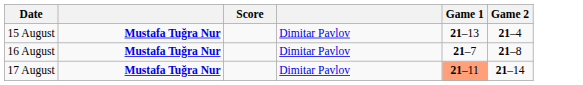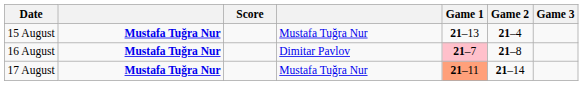 <table class="wikitable" style="text-align: center; font-size:90% ">
 <tr>
 <th width="60">Date</th>
 <th align="right" width="200"></th>
 <th width="60">Score</th>
 <th align="left" width="200"></th>
 <th width="50">Game 1</th>
 <th width="50">Game 2</th>
+<th width="50">Game 3</th>
 </tr>
 <tr>
 <td>15 August</td>
 <td align="right"><strong><a href='#'>Mustafa Tuğra Nur</a> </strong></td>
 <td align="center"></td>
-<td align="left"> <a href='#'>Dimitar Pavlov</a></td>
+<td align="left"> <a href='#'>Mustafa Tuğra Nur</a></td>
 <td><strong>21</strong>–13</td>
 <td><strong>21</strong>–4</td>
+<td></td>
 </tr>
 <tr>
 <td>16 August</td>
 <td align="right"><strong><a href='#'>Mustafa Tuğra Nur</a> </strong></td>
 <td align="center"></td>
 <td align="left"> <a href='#'>Dimitar Pavlov</a></td>
-<td><strong>21</strong>–7</td>
+<td style="background: pink;"><strong>21</strong>–7</td>
 <td><strong>21</strong>–8</td>
+<td></td>
 </tr>
 <tr>
 <td>17 August</td>
 <td align="right"><strong><a href='#'>Mustafa Tuğra Nur</a> </strong></td>
 <td align="center"></td>
-<td align="left"> <a href='#'>Dimitar Pavlov</a></td>
+<td align="left"> <a href='#'>Mustafa Tuğra Nur</a></td>
 <td style="background: lightsalmon;"><strong>21</strong>–11</td>
 <td><strong>21</strong>–14</td>
+<td></td>
 </tr>
 </table>
